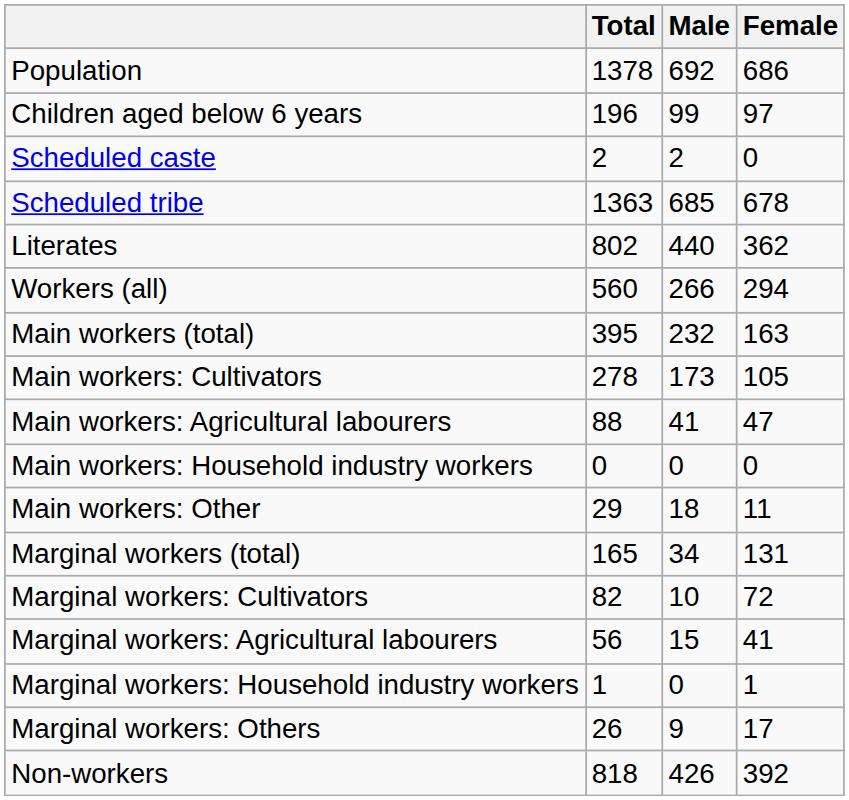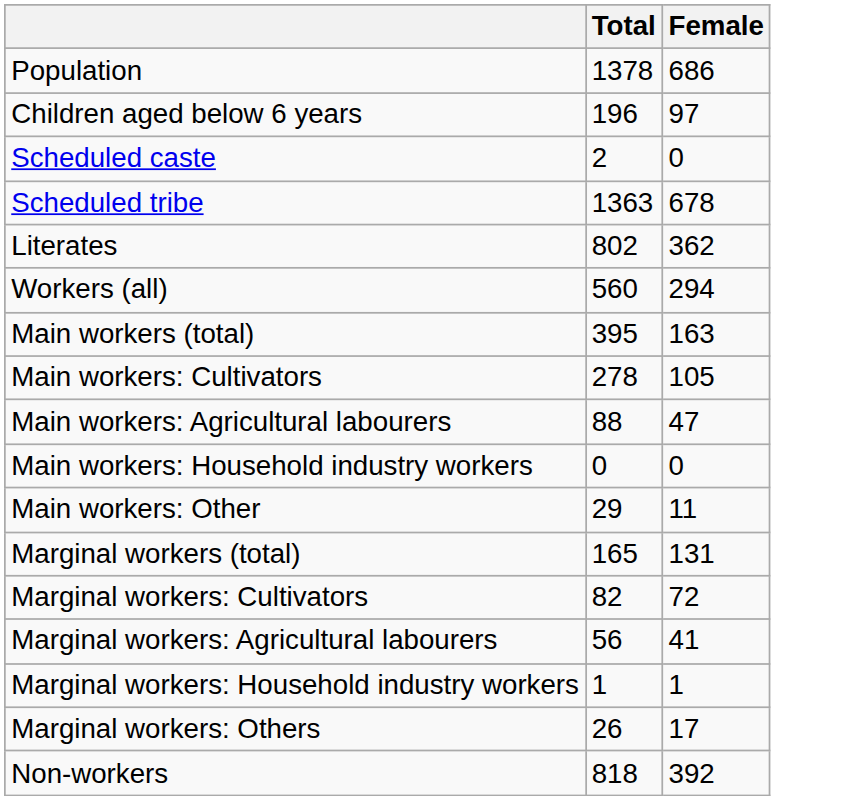 <table class="wikitable sortable">
 <tr>
 <th></th>
 <th>Total</th>
-<th>Male</th>
 <th>Female</th>
 </tr>
 <tr>
 <td>Population</td>
 <td>1378</td>
-<td>692</td>
 <td>686</td>
 </tr>
 <tr>
 <td>Children aged below 6 years</td>
 <td>196</td>
-<td>99</td>
 <td>97</td>
 </tr>
 <tr>
 <td><a href='#'>Scheduled caste</a></td>
-<td>2</td>
 <td>2</td>
 <td>0</td>
 </tr>
 <tr>
 <td><a href='#'>Scheduled tribe</a></td>
 <td>1363</td>
-<td>685</td>
 <td>678</td>
 </tr>
 <tr>
 <td>Literates</td>
 <td>802</td>
-<td>440</td>
 <td>362</td>
 </tr>
 <tr>
 <td>Workers (all)</td>
 <td>560</td>
-<td>266</td>
 <td>294</td>
 </tr>
 <tr>
 <td>Main workers (total)</td>
 <td>395</td>
-<td>232</td>
 <td>163</td>
 </tr>
 <tr>
 <td>Main workers: Cultivators</td>
 <td>278</td>
-<td>173</td>
 <td>105</td>
 </tr>
 <tr>
 <td>Main workers: Agricultural labourers</td>
 <td>88</td>
-<td>41</td>
 <td>47</td>
 </tr>
 <tr>
 <td>Main workers: Household industry workers</td>
 <td>0</td>
 <td>0</td>
-<td>0</td>
 </tr>
 <tr>
 <td>Main workers: Other</td>
 <td>29</td>
-<td>18</td>
 <td>11</td>
 </tr>
 <tr>
 <td>Marginal workers (total)</td>
 <td>165</td>
-<td>34</td>
 <td>131</td>
 </tr>
 <tr>
 <td>Marginal workers: Cultivators</td>
 <td>82</td>
-<td>10</td>
 <td>72</td>
 </tr>
 <tr>
 <td>Marginal workers: Agricultural labourers</td>
 <td>56</td>
-<td>15</td>
 <td>41</td>
 </tr>
 <tr>
 <td>Marginal workers: Household industry workers</td>
 <td>1</td>
-<td>0</td>
 <td>1</td>
 </tr>
 <tr>
 <td>Marginal workers: Others</td>
 <td>26</td>
-<td>9</td>
 <td>17</td>
 </tr>
 <tr>
 <td>Non-workers</td>
 <td>818</td>
-<td>426</td>
 <td>392</td>
 </tr>
 </table>
